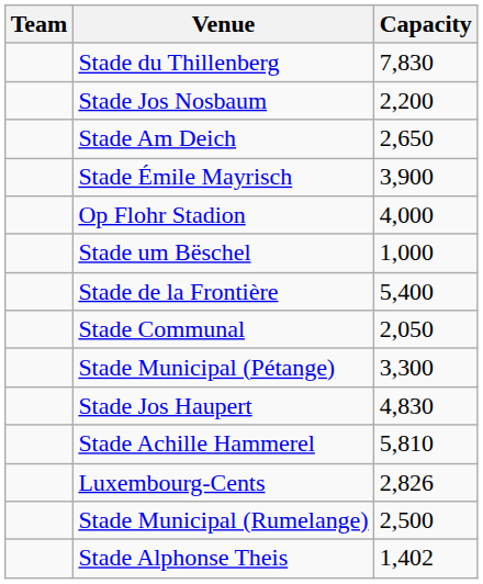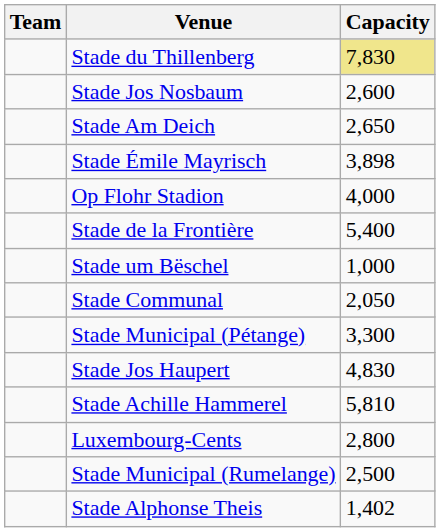 <table class="wikitable sortable">
 <tr>
 <th>Team</th>
 <th>Venue</th>
 <th>Capacity</th>
 </tr>
 <tr>
 <td></td>
 <td><a href='#'>Stade du Thillenberg</a></td>
-<td>7,830</td>
+<td style="background: khaki;">7,830</td>
 </tr>
 <tr>
 <td></td>
 <td><a href='#'>Stade Jos Nosbaum</a></td>
-<td>2,200</td>
+<td>2,600</td>
 </tr>
 <tr>
 <td></td>
 <td><a href='#'>Stade Am Deich</a></td>
 <td>2,650</td>
 </tr>
 <tr>
 <td></td>
 <td><a href='#'>Stade Émile Mayrisch</a></td>
-<td>3,900</td>
+<td>3,898</td>
 </tr>
 <tr>
 <td></td>
 <td><a href='#'>Op Flohr Stadion</a></td>
 <td>4,000</td>
 </tr>
 <tr>
 <td></td>
-<td><a href='#'>Stade um Bëschel</a></td>
-<td>1,000</td>
+<td><a href='#'>Stade de la Frontière</a></td>
+<td>5,400</td>
 </tr>
 <tr>
 <td></td>
-<td><a href='#'>Stade de la Frontière</a></td>
-<td>5,400</td>
+<td><a href='#'>Stade um Bëschel</a></td>
+<td>1,000</td>
 </tr>
 <tr>
 <td></td>
 <td><a href='#'>Stade Communal</a></td>
 <td>2,050</td>
 </tr>
 <tr>
 <td></td>
 <td><a href='#'>Stade Municipal (Pétange)</a></td>
 <td>3,300</td>
 </tr>
 <tr>
 <td></td>
 <td><a href='#'>Stade Jos Haupert</a></td>
 <td>4,830</td>
 </tr>
 <tr>
 <td></td>
 <td><a href='#'>Stade Achille Hammerel</a></td>
 <td>5,810</td>
 </tr>
 <tr>
 <td></td>
 <td><a href='#'>Luxembourg-Cents</a></td>
-<td>2,826</td>
+<td>2,800</td>
 </tr>
 <tr>
 <td></td>
 <td><a href='#'>Stade Municipal (Rumelange)</a></td>
 <td>2,500</td>
 </tr>
 <tr>
 <td></td>
 <td><a href='#'>Stade Alphonse Theis</a></td>
 <td>1,402</td>
 </tr>
 </table>
